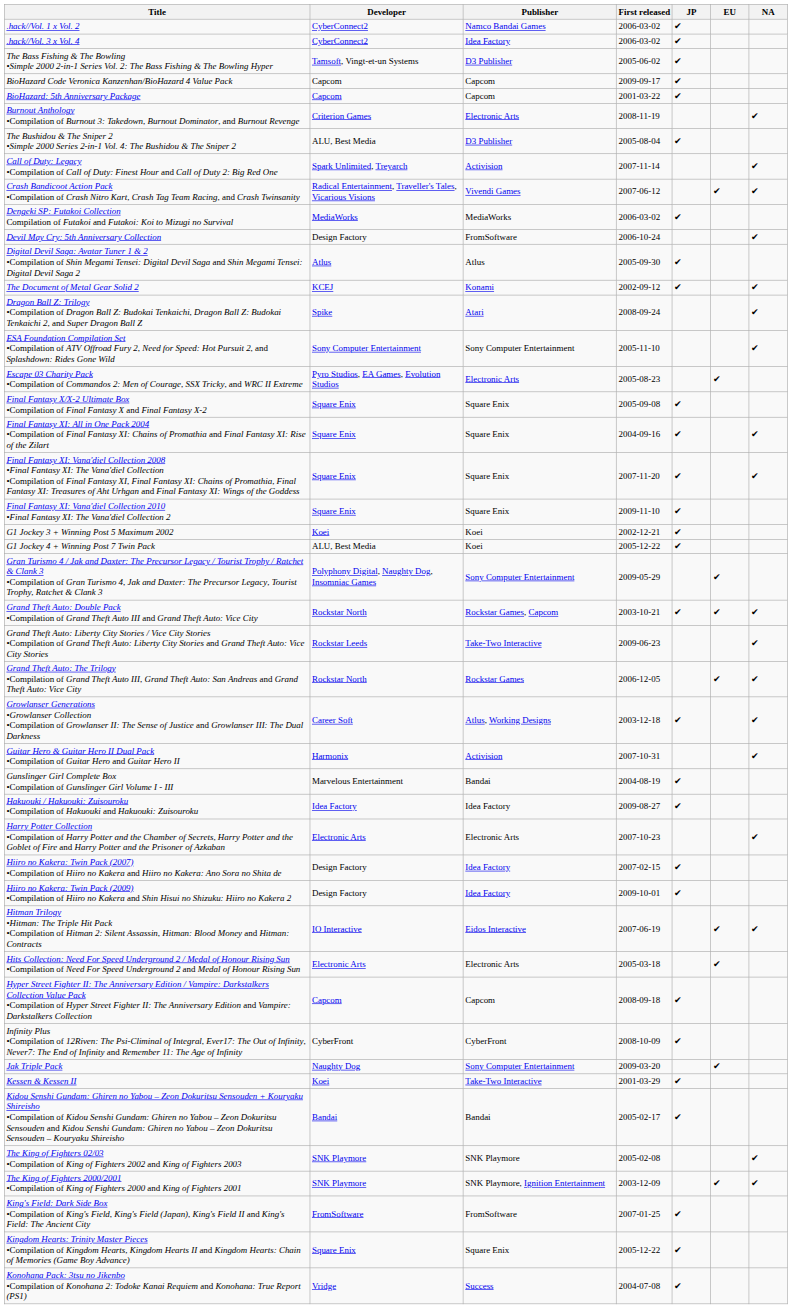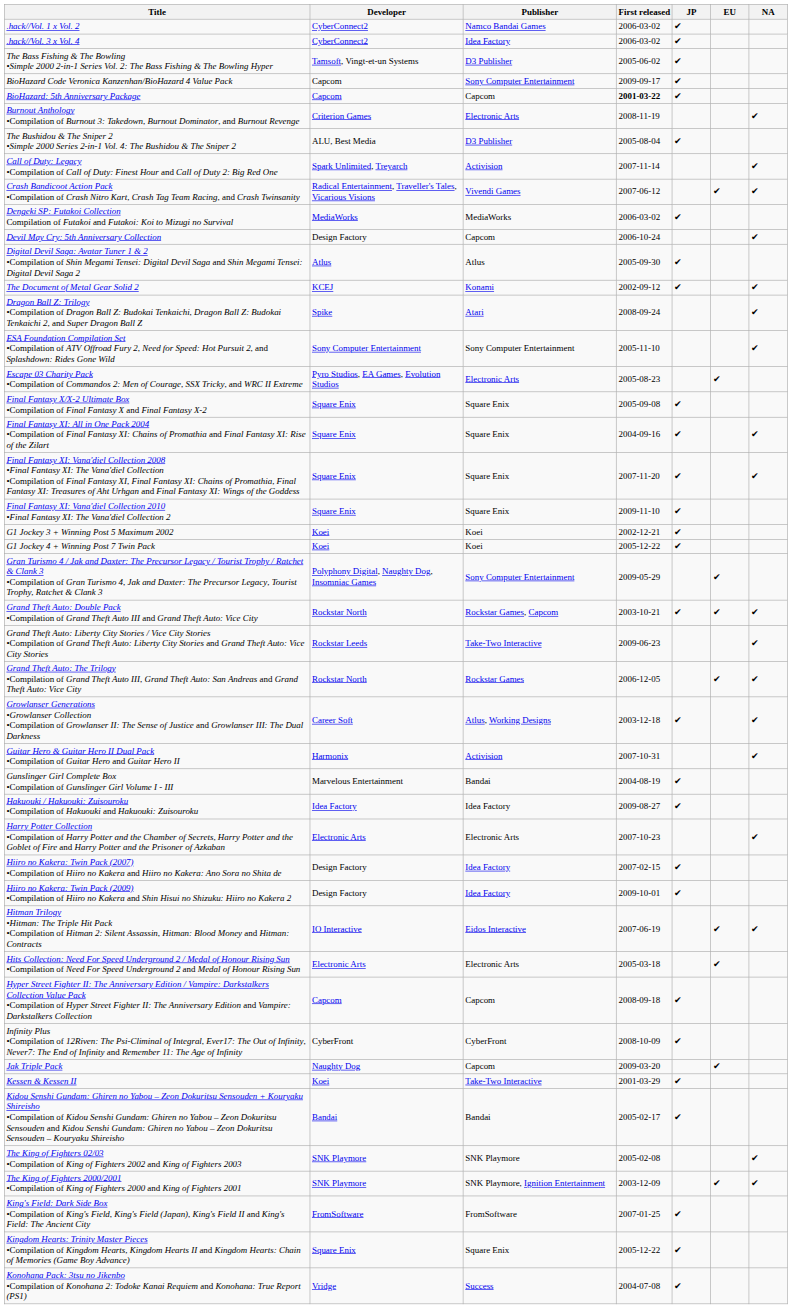 <table class="wikitable sortable" style="width:100%; font-size:90%;" id="bundleslist">
 <tr>
 <th width=40%>Title</th>
 <th width=20%>Developer</th>
 <th width=20%>Publisher</th>
 <th style="width:5%; white-space:nowrap;">First released</th>
 <th width=5%>JP</th>
 <th width=5%>EU</th>
 <th width=5%>NA</th>
 </tr>
 <tr>
 <td><em><a href='#'>.hack//Vol. 1 x Vol. 2</a></em></td>
 <td><a href='#'>CyberConnect2</a></td>
 <td><a href='#'>Namco Bandai Games</a></td>
 <td>2006-03-02</td>
 <td>✔</td>
 <td></td>
 <td></td>
 </tr>
 <tr>
 <td><em><a href='#'>.hack//Vol. 3 x Vol. 4</a></em></td>
 <td><a href='#'>CyberConnect2</a></td>
 <td><a href='#'>Idea Factory</a></td>
 <td>2006-03-02</td>
 <td>✔</td>
 <td></td>
 <td></td>
 </tr>
 <tr>
 <td><em>The Bass Fishing & The Bowling</em><br>•<em>Simple 2000 2-in-1 Series Vol. 2: The Bass Fishing & The Bowling Hyper</em></td>
 <td><a href='#'>Tamsoft</a>, Vingt-et-un Systems</td>
 <td><a href='#'>D3 Publisher</a></td>
 <td>2005-06-02</td>
 <td>✔</td>
 <td></td>
 <td></td>
 </tr>
 <tr>
 <td><em>BioHazard Code Veronica Kanzenhan/BioHazard  4 Value Pack</em></td>
 <td>Capcom</td>
-<td>Capcom</td>
+<td><a href='#'>Sony Computer Entertainment</a></td>
 <td>2009-09-17</td>
 <td>✔</td>
 <td></td>
 <td></td>
 </tr>
 <tr>
 <td><em><a href='#'>BioHazard: 5th Anniversary Package</a></em></td>
 <td><a href='#'>Capcom</a></td>
 <td>Capcom</td>
-<td>2001-03-22</td>
+<td><strong>2001-03-22</strong></td>
 <td>✔</td>
 <td></td>
 <td></td>
 </tr>
 <tr>
 <td><em><a href='#'>Burnout Anthology</a></em><br>•Compilation of <em>Burnout 3: Takedown</em>, <em>Burnout Dominator</em>, and <em>Burnout Revenge</em></td>
 <td><a href='#'>Criterion Games</a></td>
 <td><a href='#'>Electronic Arts</a></td>
 <td>2008-11-19</td>
 <td></td>
 <td></td>
 <td>✔</td>
 </tr>
 <tr>
 <td><em>The Bushidou & The Sniper 2</em><br>•<em>Simple 2000 Series 2-in-1 Vol. 4: The Bushidou & The Sniper 2</em></td>
 <td>ALU, Best Media</td>
 <td><a href='#'>D3 Publisher</a></td>
 <td>2005-08-04</td>
 <td>✔</td>
 <td></td>
 <td></td>
 </tr>
 <tr>
 <td><em><a href='#'>Call of Duty: Legacy</a></em><br>•Compilation of <em>Call of Duty: Finest Hour</em> and <em>Call of Duty 2: Big Red One</em></td>
 <td><a href='#'>Spark Unlimited</a>, <a href='#'>Treyarch</a></td>
 <td><a href='#'>Activision</a></td>
 <td>2007-11-14</td>
 <td></td>
 <td></td>
 <td>✔</td>
 </tr>
 <tr>
 <td><em><a href='#'>Crash Bandicoot Action Pack</a></em><br>•Compilation of <em>Crash Nitro Kart</em>, <em>Crash Tag Team Racing</em>, and <em>Crash Twinsanity</em></td>
 <td><a href='#'>Radical Entertainment</a>, <a href='#'>Traveller's Tales</a>, <a href='#'>Vicarious Visions</a></td>
 <td><a href='#'>Vivendi Games</a></td>
 <td>2007-06-12</td>
 <td></td>
 <td>✔</td>
 <td>✔</td>
 </tr>
 <tr>
 <td><em><a href='#'>Dengeki SP: Futakoi Collection</a></em><br>Compilation of <em>Futakoi</em> and <em>Futakoi: Koi to Mizugi no Survival</em></td>
 <td><a href='#'>MediaWorks</a></td>
 <td>MediaWorks</td>
 <td>2006-03-02</td>
 <td>✔</td>
 <td></td>
 <td></td>
 </tr>
 <tr>
 <td><em><a href='#'>Devil May Cry: 5th Anniversary Collection</a></em></td>
 <td>Design Factory</td>
-<td>FromSoftware</td>
+<td>Capcom</td>
 <td>2006-10-24</td>
 <td></td>
 <td></td>
 <td>✔</td>
 </tr>
 <tr>
 <td><em><a href='#'>Digital Devil Saga: Avatar Tuner 1 & 2</a></em><br>•Compilation of <em>Shin Megami Tensei: Digital Devil Saga</em> and <em>Shin Megami Tensei: Digital Devil Saga 2</em></td>
 <td><a href='#'>Atlus</a></td>
 <td>Atlus</td>
 <td>2005-09-30</td>
 <td>✔</td>
 <td></td>
 <td></td>
 </tr>
 <tr>
 <td><em><a href='#'>The Document of Metal Gear Solid 2</a></em></td>
 <td><a href='#'>KCEJ</a></td>
 <td><a href='#'>Konami</a></td>
 <td>2002-09-12</td>
 <td>✔</td>
 <td></td>
 <td>✔</td>
 </tr>
 <tr>
 <td><em><a href='#'>Dragon Ball Z: Trilogy</a></em><br>•Compilation of <em>Dragon Ball Z: Budokai Tenkaichi</em>, <em>Dragon Ball Z: Budokai Tenkaichi 2</em>, and <em>Super Dragon Ball Z</em></td>
 <td><a href='#'>Spike</a></td>
 <td><a href='#'>Atari</a></td>
 <td>2008-09-24</td>
 <td></td>
 <td></td>
 <td>✔</td>
 </tr>
 <tr>
 <td><em><a href='#'>ESA Foundation Compilation Set</a></em><br>•Compilation of <em>ATV Offroad Fury 2</em>, <em>Need for Speed: Hot Pursuit 2</em>, and <em>Splashdown: Rides Gone Wild</em></td>
 <td><a href='#'>Sony Computer Entertainment</a></td>
 <td>Sony Computer Entertainment</td>
 <td>2005-11-10</td>
 <td></td>
 <td></td>
 <td>✔</td>
 </tr>
 <tr>
 <td><em><a href='#'>Escape 03 Charity Pack</a></em><br>•Compilation of <em>Commandos 2: Men of Courage</em>, <em>SSX Tricky</em>, and <em>WRC II Extreme</em></td>
 <td><a href='#'>Pyro Studios</a>, <a href='#'>EA Games</a>, <a href='#'>Evolution Studios</a></td>
 <td><a href='#'>Electronic Arts</a></td>
 <td>2005-08-23</td>
 <td></td>
 <td>✔</td>
 <td></td>
 </tr>
 <tr>
 <td><em><a href='#'>Final Fantasy X/X-2 Ultimate Box</a></em><br>•Compilation of <em>Final Fantasy X</em> and <em>Final Fantasy X-2</em></td>
 <td><a href='#'>Square Enix</a></td>
 <td>Square Enix</td>
 <td>2005-09-08</td>
 <td>✔</td>
 <td></td>
 <td></td>
 </tr>
 <tr>
 <td><em><a href='#'>Final Fantasy XI: All in One Pack 2004</a></em><br>•Compilation of <em>Final Fantasy XI: Chains of Promathia</em> and <em>Final Fantasy XI: Rise of the Zilart</em></td>
 <td><a href='#'>Square Enix</a></td>
 <td>Square Enix</td>
 <td>2004-09-16</td>
 <td>✔</td>
 <td></td>
 <td>✔</td>
 </tr>
 <tr>
 <td><em><a href='#'>Final Fantasy XI: Vana'diel Collection 2008</a></em><br>•<em>Final Fantasy XI: The Vana'diel Collection</em><br>•Compilation of <em>Final Fantasy XI</em>, <em>Final Fantasy XI: Chains of Promathia</em>, <em>Final Fantasy XI: Treasures of Aht Urhgan</em> and <em>Final Fantasy XI: Wings of the Goddess</em></td>
 <td><a href='#'>Square Enix</a></td>
 <td>Square Enix</td>
 <td>2007-11-20</td>
 <td>✔</td>
 <td></td>
 <td>✔</td>
 </tr>
 <tr>
 <td><em><a href='#'>Final Fantasy XI: Vana'diel Collection 2010</a></em><br>•<em>Final Fantasy XI: The Vana'diel Collection 2</em></td>
 <td><a href='#'>Square Enix</a></td>
 <td>Square Enix</td>
 <td>2009-11-10</td>
 <td>✔</td>
 <td></td>
 <td></td>
 </tr>
 <tr>
 <td><em>G1 Jockey 3 + Winning Post 5 Maximum 2002</em></td>
 <td><a href='#'>Koei</a></td>
 <td>Koei</td>
 <td>2002-12-21</td>
 <td>✔</td>
 <td></td>
 <td></td>
 </tr>
 <tr>
 <td><em>G1 Jockey 4 + Winning Post 7 Twin Pack</em></td>
-<td>ALU, Best Media</td>
+<td><a href='#'>Koei</a></td>
 <td>Koei</td>
 <td>2005-12-22</td>
 <td>✔</td>
 <td></td>
 <td></td>
 </tr>
 <tr>
 <td><em><a href='#'>Gran Turismo 4 / Jak and Daxter: The Precursor Legacy / Tourist Trophy / Ratchet & Clank 3</a></em><br>•Compilation of <em>Gran Turismo 4</em>, <em>Jak and Daxter: The Precursor Legacy</em>, <em>Tourist Trophy</em>, <em>Ratchet & Clank 3</em></td>
 <td><a href='#'>Polyphony Digital</a>, <a href='#'>Naughty Dog</a>, <a href='#'>Insomniac Games</a></td>
 <td><a href='#'>Sony Computer Entertainment</a></td>
 <td>2009-05-29</td>
 <td></td>
 <td>✔</td>
 <td></td>
 </tr>
 <tr>
 <td><em><a href='#'>Grand Theft Auto: Double Pack</a></em><br>•Compilation of <em>Grand Theft Auto III</em> and <em>Grand Theft Auto: Vice City</em></td>
 <td><a href='#'>Rockstar North</a></td>
 <td><a href='#'>Rockstar Games</a>, <a href='#'>Capcom</a></td>
 <td>2003-10-21</td>
 <td>✔</td>
 <td>✔</td>
 <td>✔</td>
 </tr>
 <tr>
 <td><em>Grand Theft Auto: Liberty City Stories / Vice City Stories</em><br>•Compilation of <em>Grand Theft Auto: Liberty City Stories</em> and <em>Grand Theft Auto: Vice City Stories</em></td>
 <td><a href='#'>Rockstar Leeds</a></td>
 <td><a href='#'>Take-Two Interactive</a></td>
 <td>2009-06-23</td>
 <td></td>
 <td></td>
 <td>✔</td>
 </tr>
 <tr>
 <td><em><a href='#'>Grand Theft Auto: The Trilogy</a></em><br>•Compilation of <em>Grand Theft Auto III</em>, <em>Grand Theft Auto: San Andreas</em> and <em>Grand Theft Auto: Vice City</em></td>
 <td><a href='#'>Rockstar North</a></td>
 <td><a href='#'>Rockstar Games</a></td>
 <td>2006-12-05</td>
 <td></td>
 <td>✔</td>
 <td>✔</td>
 </tr>
 <tr>
 <td><em><a href='#'>Growlanser Generations</a></em><br>•<em>Growlanser Collection</em><br>•Compilation of <em>Growlanser II: The Sense of Justice</em> and <em>Growlanser III: The Dual Darkness</em></td>
 <td><a href='#'>Career Soft</a></td>
 <td><a href='#'>Atlus</a>, <a href='#'>Working Designs</a></td>
 <td>2003-12-18</td>
 <td>✔</td>
 <td></td>
 <td>✔</td>
 </tr>
 <tr>
 <td><em><a href='#'>Guitar Hero & Guitar Hero II Dual Pack</a></em><br>•Compilation of <em>Guitar Hero</em> and <em>Guitar Hero II</em></td>
 <td><a href='#'>Harmonix</a></td>
 <td><a href='#'>Activision</a></td>
 <td>2007-10-31</td>
 <td></td>
 <td></td>
 <td>✔</td>
 </tr>
 <tr>
 <td><em>Gunslinger Girl Complete Box</em><br>•Compilation of <em>Gunslinger Girl Volume I - III</em></td>
 <td>Marvelous Entertainment</td>
 <td>Bandai</td>
 <td>2004-08-19</td>
 <td>✔</td>
 <td></td>
 <td></td>
 </tr>
 <tr>
 <td><em><a href='#'>Hakuouki / Hakuouki: Zuisouroku</a></em><br>•Compilation of <em>Hakuouki</em> and <em>Hakuouki: Zuisouroku</em></td>
 <td><a href='#'>Idea Factory</a></td>
 <td>Idea Factory</td>
 <td>2009-08-27</td>
 <td>✔</td>
 <td></td>
 <td></td>
 </tr>
 <tr>
 <td><em><a href='#'>Harry Potter Collection</a></em><br>•Compilation of <em>Harry Potter and the Chamber of Secrets</em>, <em>Harry Potter and the Goblet of Fire</em> and <em>Harry Potter and the Prisoner of Azkaban</em></td>
 <td><a href='#'>Electronic Arts</a></td>
 <td>Electronic Arts</td>
 <td>2007-10-23</td>
 <td></td>
 <td></td>
 <td>✔</td>
 </tr>
 <tr>
 <td><em><a href='#'>Hiiro no Kakera: Twin Pack (2007)</a></em><br>•Compilation of <em>Hiiro no Kakera</em> and <em>Hiiro no Kakera: Ano Sora no Shita de</em></td>
 <td>Design Factory</td>
 <td><a href='#'>Idea Factory</a></td>
 <td>2007-02-15</td>
 <td>✔</td>
 <td></td>
 <td></td>
 </tr>
 <tr>
 <td><em><a href='#'>Hiiro no Kakera: Twin Pack (2009)</a></em><br>•Compilation of <em>Hiiro no Kakera</em> and <em>Shin Hisui no Shizuku: Hiiro no Kakera 2</em></td>
 <td>Design Factory</td>
 <td><a href='#'>Idea Factory</a></td>
 <td>2009-10-01</td>
 <td>✔</td>
 <td></td>
 <td></td>
 </tr>
 <tr>
 <td><em><a href='#'>Hitman Trilogy</a></em><br>•<em>Hitman: The Triple Hit Pack</em><br>•Compilation of <em>Hitman 2: Silent Assassin</em>, <em>Hitman: Blood Money</em> and <em>Hitman: Contracts</em></td>
 <td><a href='#'>IO Interactive</a></td>
 <td><a href='#'>Eidos Interactive</a></td>
 <td>2007-06-19</td>
 <td></td>
 <td>✔</td>
 <td>✔</td>
 </tr>
 <tr>
 <td><em><a href='#'>Hits Collection: Need For Speed Underground 2 / Medal of Honour Rising Sun</a></em><br>•Compilation of <em>Need For Speed Underground 2</em> and <em>Medal of Honour Rising Sun</em></td>
 <td><a href='#'>Electronic Arts</a></td>
 <td>Electronic Arts</td>
 <td>2005-03-18</td>
 <td></td>
 <td>✔</td>
 <td></td>
 </tr>
 <tr>
 <td><em><a href='#'>Hyper Street Fighter II: The Anniversary Edition / Vampire: Darkstalkers Collection Value Pack</a></em><br>•Compilation of <em>Hyper Street Fighter II: The Anniversary Edition</em> and <em>Vampire: Darkstalkers Collection</em></td>
 <td><a href='#'>Capcom</a></td>
 <td>Capcom</td>
 <td>2008-09-18</td>
 <td>✔</td>
 <td></td>
 <td></td>
 </tr>
 <tr>
 <td><em>Infinity Plus</em><br>•Compilation of <em>12Riven: The Psi-Climinal of Integral</em>, <em>Ever17: The Out of Infinity</em>, <em>Never7: The End of Infinity</em> and <em>Remember 11: The Age of Infinity</em></td>
 <td>CyberFront</td>
 <td>CyberFront</td>
 <td>2008-10-09</td>
 <td>✔</td>
 <td></td>
 <td></td>
 </tr>
 <tr>
 <td><em><a href='#'>Jak Triple Pack</a></em></td>
 <td><a href='#'>Naughty Dog</a></td>
-<td><a href='#'>Sony Computer Entertainment</a></td>
+<td>Capcom</td>
 <td>2009-03-20</td>
 <td></td>
 <td>✔</td>
 <td></td>
 </tr>
 <tr>
 <td><em><a href='#'>Kessen & Kessen II</a></em></td>
 <td><a href='#'>Koei</a></td>
 <td><a href='#'>Take-Two Interactive</a></td>
 <td>2001-03-29</td>
 <td>✔</td>
 <td></td>
 <td></td>
 </tr>
 <tr>
 <td><em><a href='#'>Kidou Senshi Gundam: Ghiren no Yabou – Zeon Dokuritsu Sensouden + Kouryaku Shireisho</a></em><br>•Compilation of <em>Kidou Senshi Gundam: Ghiren no Yabou – Zeon Dokuritsu Sensouden</em> and <em>Kidou Senshi Gundam: Ghiren no Yabou – Zeon Dokuritsu Sensouden – Kouryaku Shireisho</em></td>
 <td><a href='#'>Bandai</a></td>
 <td>Bandai</td>
 <td>2005-02-17</td>
 <td>✔</td>
 <td></td>
 <td></td>
 </tr>
 <tr>
 <td><em><a href='#'>The King of Fighters 02/03</a></em><br>•Compilation of <em>King of Fighters 2002</em> and <em>King of Fighters 2003</em></td>
 <td><a href='#'>SNK Playmore</a></td>
 <td>SNK Playmore</td>
 <td>2005-02-08</td>
 <td></td>
 <td></td>
 <td>✔</td>
 </tr>
 <tr>
 <td><em><a href='#'>The King of Fighters 2000/2001</a></em><br>•Compilation of <em>King of Fighters 2000</em> and <em>King of Fighters 2001</em></td>
 <td><a href='#'>SNK Playmore</a></td>
 <td>SNK Playmore, <a href='#'>Ignition Entertainment</a></td>
 <td>2003-12-09</td>
 <td></td>
 <td>✔</td>
 <td>✔</td>
 </tr>
 <tr>
 <td><em><a href='#'>King's Field: Dark Side Box</a></em><br>•Compilation of <em>King's Field</em>, <em>King's Field (Japan)</em>, <em>King's Field II</em> and <em>King's Field: The Ancient City</em></td>
 <td><a href='#'>FromSoftware</a></td>
 <td>FromSoftware</td>
 <td>2007-01-25</td>
 <td>✔</td>
 <td></td>
 <td></td>
 </tr>
 <tr>
 <td><em><a href='#'>Kingdom Hearts: Trinity Master Pieces</a></em><br>•Compilation of <em>Kingdom Hearts</em>, <em>Kingdom Hearts II</em> and <em>Kingdom Hearts: Chain of Memories (Game Boy Advance)</em></td>
 <td><a href='#'>Square Enix</a></td>
 <td>Square Enix</td>
 <td>2005-12-22</td>
 <td>✔</td>
 <td></td>
 <td></td>
 </tr>
 <tr>
 <td><em><a href='#'>Konohana Pack: 3tsu no Jikenbo</a></em><br>•Compilation of <em>Konohana 2: Todoke Kanai Requiem</em> and <em>Konohana: True Report (PS1)</em></td>
 <td><a href='#'>Vridge</a></td>
 <td><a href='#'>Success</a></td>
 <td>2004-07-08</td>
 <td>✔</td>
 <td></td>
 <td></td>
 </tr>
 </table>
